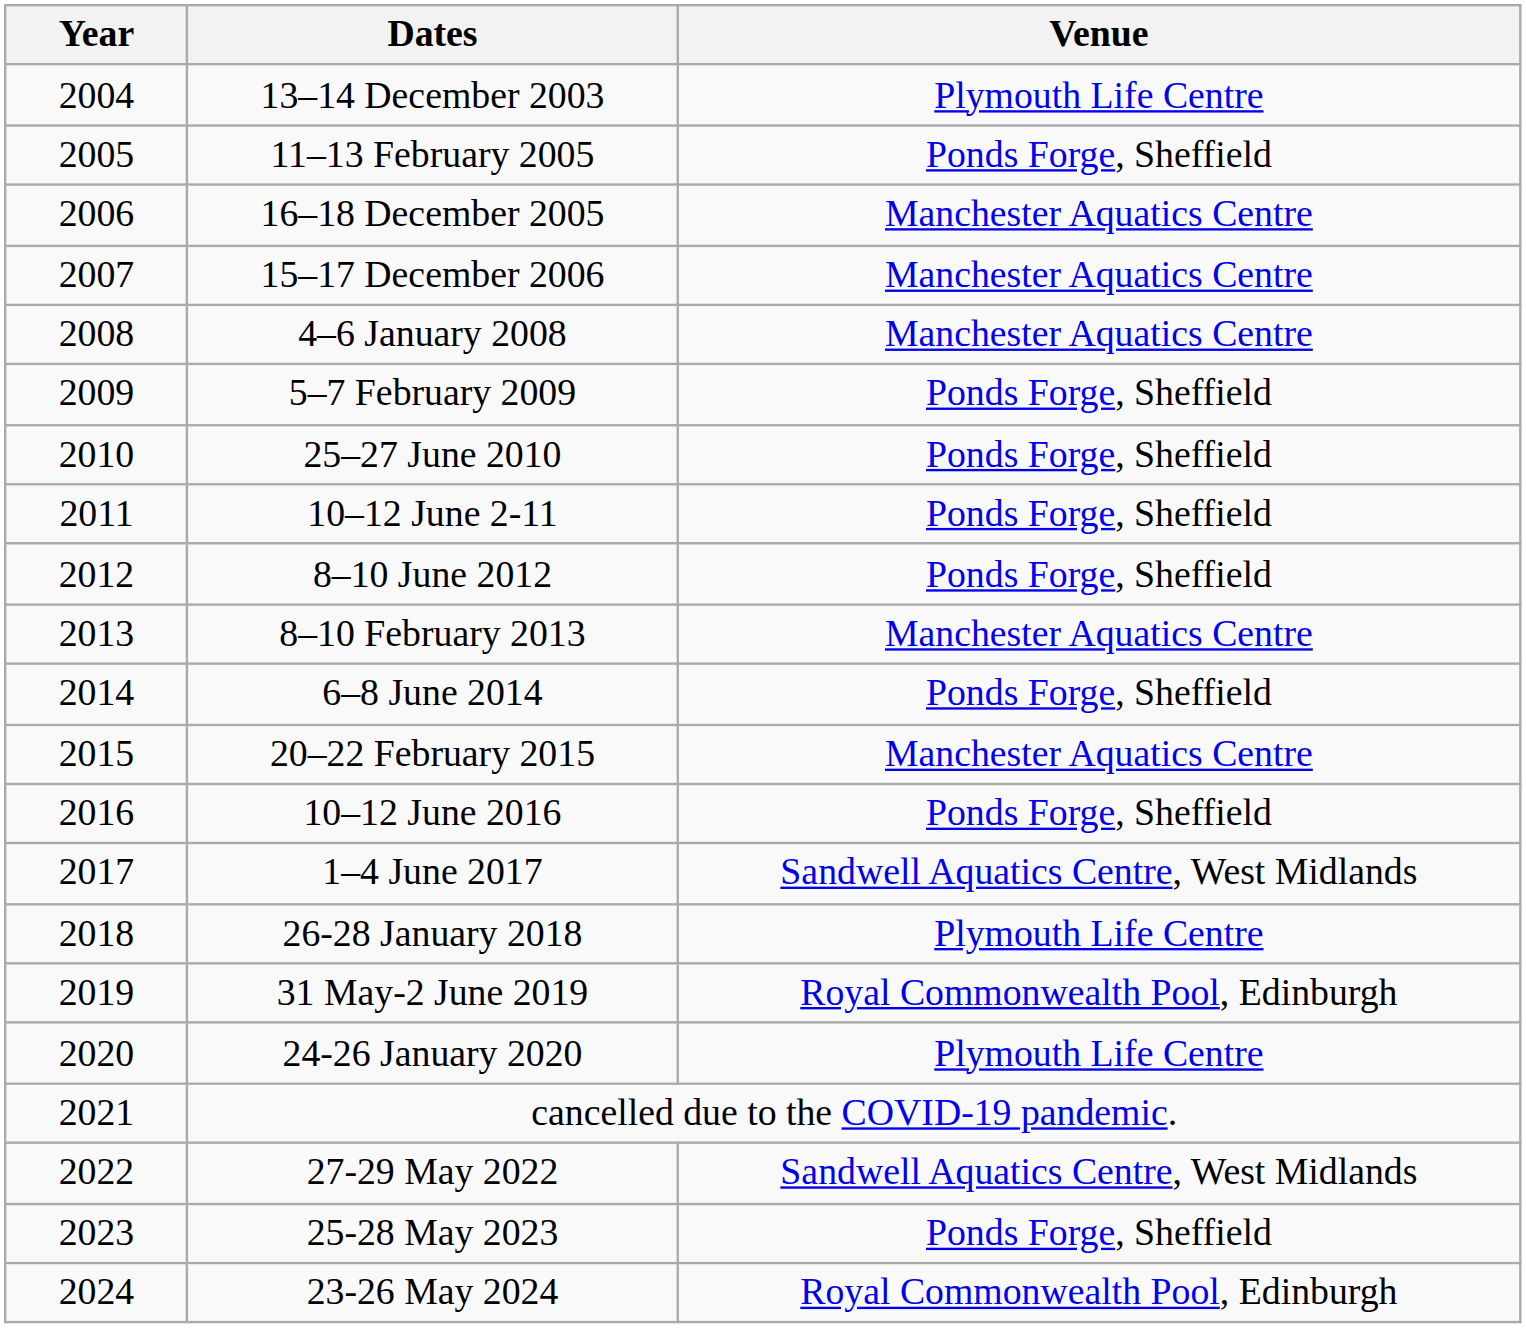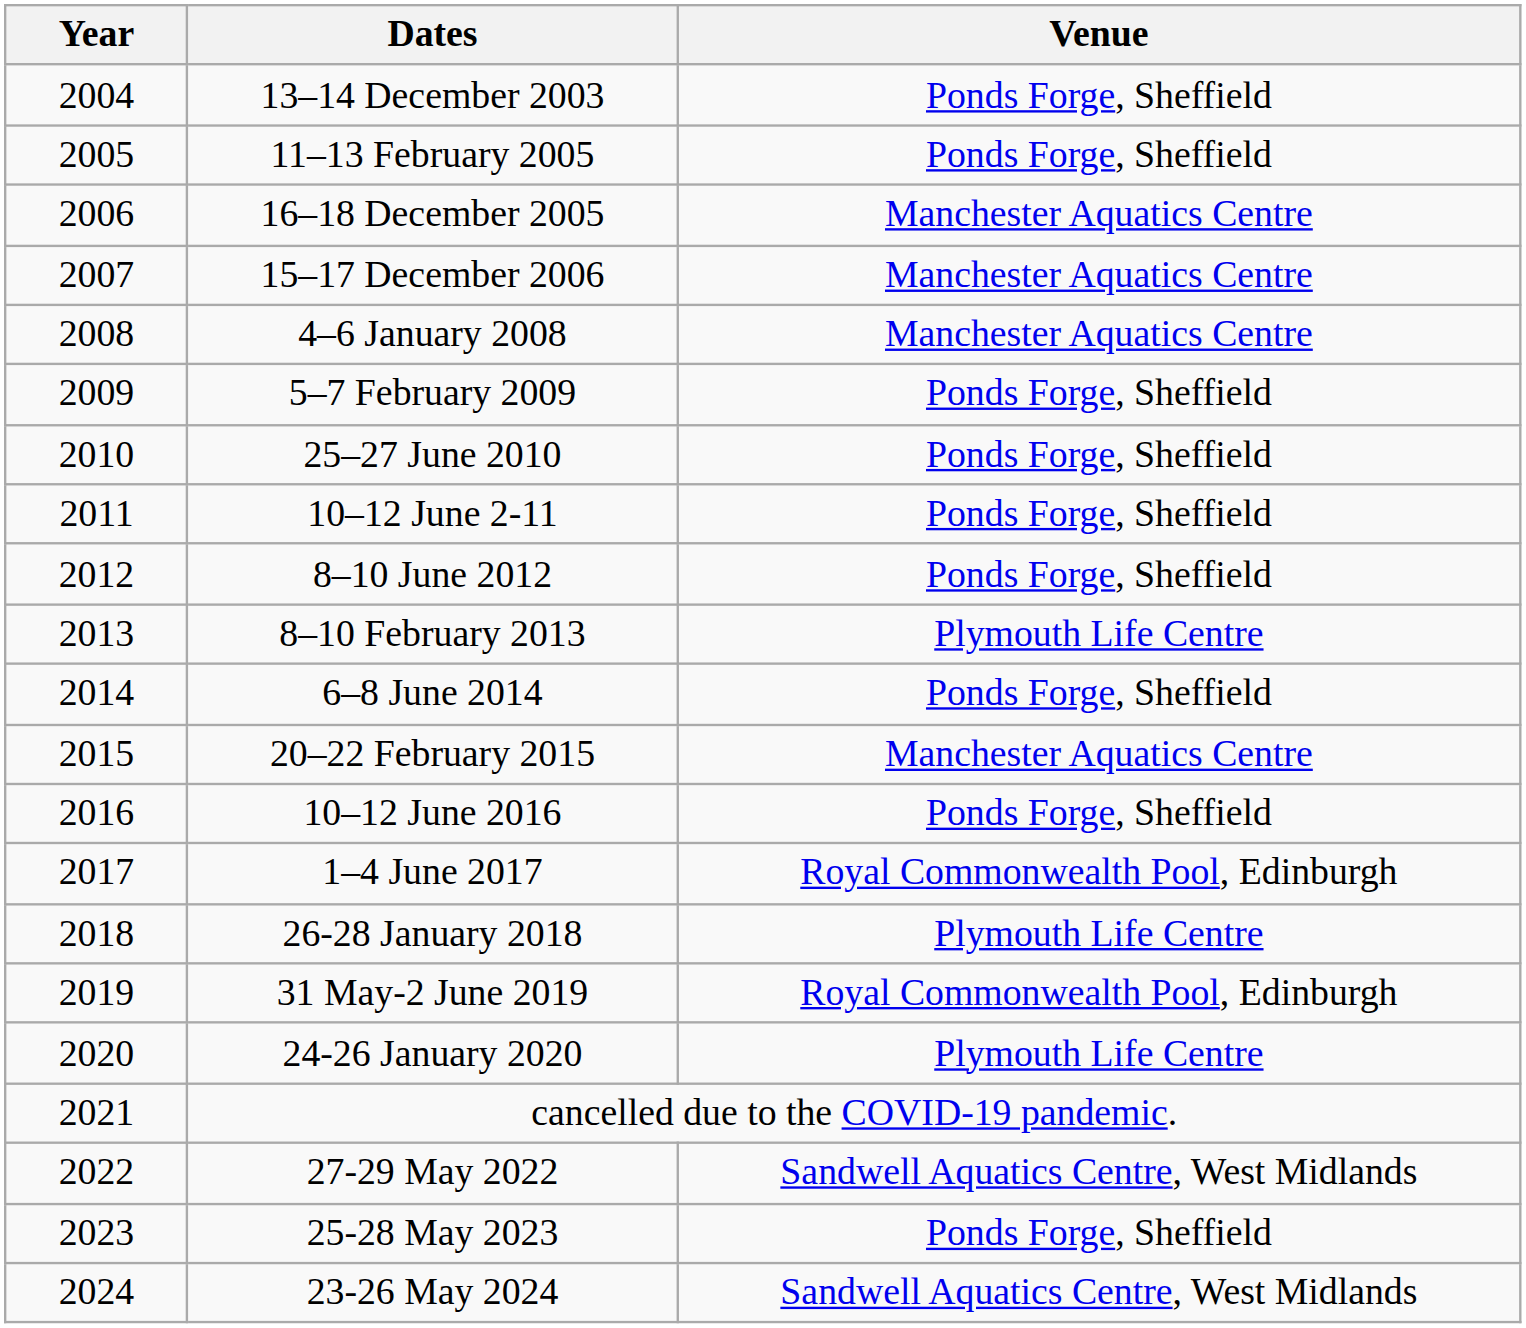 <table class="wikitable" style="text-align:center">
 <tr>
 <th width=70>Year</th>
 <th width=200>Dates</th>
 <th width=350>Venue</th>
 </tr>
 <tr>
 <td>2004</td>
 <td>13–14 December 2003</td>
-<td><a href='#'>Plymouth Life Centre</a></td>
+<td><a href='#'>Ponds Forge</a>, Sheffield</td>
 </tr>
 <tr>
 <td>2005</td>
 <td>11–13 February 2005</td>
 <td><a href='#'>Ponds Forge</a>, Sheffield</td>
 </tr>
 <tr>
 <td>2006</td>
 <td>16–18 December 2005</td>
 <td><a href='#'>Manchester Aquatics Centre</a></td>
 </tr>
 <tr>
 <td>2007</td>
 <td>15–17 December 2006</td>
 <td><a href='#'>Manchester Aquatics Centre</a></td>
 </tr>
 <tr>
 <td>2008</td>
 <td>4–6 January 2008</td>
 <td><a href='#'>Manchester Aquatics Centre</a></td>
 </tr>
 <tr>
 <td>2009</td>
 <td>5–7 February 2009</td>
 <td><a href='#'>Ponds Forge</a>, Sheffield</td>
 </tr>
 <tr>
 <td>2010</td>
 <td>25–27 June 2010</td>
 <td><a href='#'>Ponds Forge</a>, Sheffield</td>
 </tr>
 <tr>
 <td>2011</td>
 <td>10–12 June 2-11</td>
 <td><a href='#'>Ponds Forge</a>, Sheffield</td>
 </tr>
 <tr>
 <td>2012</td>
 <td>8–10 June 2012</td>
 <td><a href='#'>Ponds Forge</a>, Sheffield</td>
 </tr>
 <tr>
 <td>2013</td>
 <td>8–10 February 2013</td>
-<td><a href='#'>Manchester Aquatics Centre</a></td>
+<td><a href='#'>Plymouth Life Centre</a></td>
 </tr>
 <tr>
 <td>2014</td>
 <td>6–8 June 2014</td>
 <td><a href='#'>Ponds Forge</a>, Sheffield</td>
 </tr>
 <tr>
 <td>2015</td>
 <td>20–22 February 2015</td>
 <td><a href='#'>Manchester Aquatics Centre</a></td>
 </tr>
 <tr>
 <td>2016</td>
 <td>10–12 June 2016</td>
 <td><a href='#'>Ponds Forge</a>, Sheffield</td>
 </tr>
 <tr>
 <td>2017</td>
 <td>1–4 June 2017</td>
-<td><a href='#'>Sandwell Aquatics Centre</a>, West Midlands</td>
+<td><a href='#'>Royal Commonwealth Pool</a>, Edinburgh</td>
 </tr>
 <tr>
 <td>2018</td>
 <td>26-28 January 2018</td>
 <td><a href='#'>Plymouth Life Centre</a></td>
 </tr>
 <tr>
 <td>2019</td>
 <td>31 May-2 June 2019</td>
 <td><a href='#'>Royal Commonwealth Pool</a>, Edinburgh</td>
 </tr>
 <tr>
 <td>2020</td>
 <td>24-26 January 2020</td>
 <td><a href='#'>Plymouth Life Centre</a></td>
 </tr>
 <tr>
 <td>2021</td>
 <td colspan="3">cancelled due to the <a href='#'>COVID-19 pandemic</a>.</td>
 </tr>
 <tr>
 <td>2022</td>
 <td>27-29 May 2022</td>
 <td><a href='#'>Sandwell Aquatics Centre</a>, West Midlands</td>
 </tr>
 <tr>
 <td>2023</td>
 <td>25-28 May 2023</td>
 <td><a href='#'>Ponds Forge</a>, Sheffield</td>
 </tr>
 <tr>
 <td>2024</td>
 <td>23-26 May 2024</td>
-<td><a href='#'>Royal Commonwealth Pool</a>, Edinburgh</td>
+<td><a href='#'>Sandwell Aquatics Centre</a>, West Midlands</td>
 </tr>
 </table>
